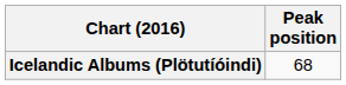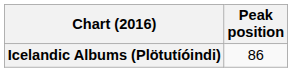 <table class="wikitable sortable plainrowheaders" style="text-align:center">
 <tr>
 <th scope="col">Chart (2016)</th>
 <th scope="col">Peak<br>position</th>
 </tr>
 <tr>
 <th scope="row">Icelandic Albums (Plötutíóindi)</th>
-<td>68</td>
+<td>86</td>
 </tr>
 </table>
